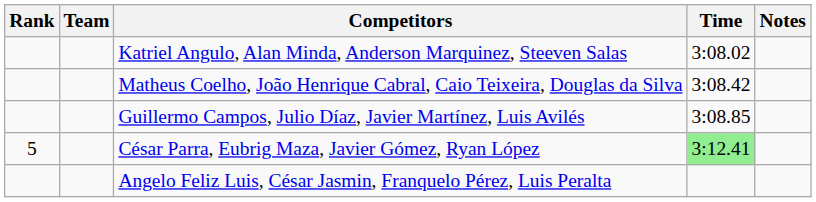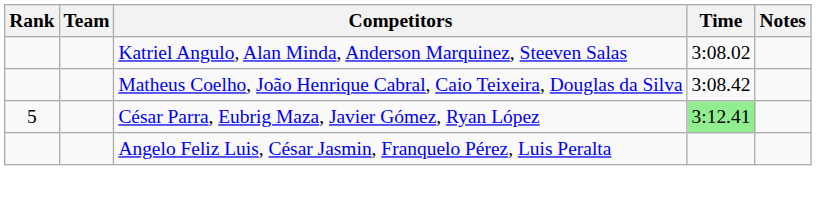 <table class="wikitable sortable" style="text-align:center;font-size:95%">
 <tr>
 <th>Rank</th>
 <th>Team</th>
 <th>Competitors</th>
 <th>Time</th>
 <th>Notes</th>
 </tr>
 <tr>
 <td></td>
 <td align=left></td>
 <td align=left><a href='#'>Katriel Angulo</a>, <a href='#'>Alan Minda</a>, <a href='#'>Anderson Marquinez</a>, <a href='#'>Steeven Salas</a></td>
 <td>3:08.02</td>
 <td></td>
 </tr>
 <tr>
 <td></td>
 <td align=left></td>
 <td align=left><a href='#'>Matheus Coelho</a>, <a href='#'>João Henrique Cabral</a>, <a href='#'>Caio Teixeira</a>, <a href='#'>Douglas da Silva</a></td>
 <td>3:08.42</td>
 <td></td>
 </tr>
 <tr>
-<td></td>
-<td align=left></td>
-<td align=left><a href='#'>Guillermo Campos</a>, <a href='#'>Julio Díaz</a>, <a href='#'>Javier Martínez</a>, <a href='#'>Luis Avilés</a></td>
-<td>3:08.85</td>
-<td></td>
-</tr>
-<tr>
 <td>5</td>
 <td align=left></td>
 <td align=left><a href='#'>César Parra</a>, <a href='#'>Eubrig Maza</a>, <a href='#'>Javier Gómez</a>, <a href='#'>Ryan López</a></td>
 <td style="background: lightgreen;">3:12.41</td>
 <td></td>
 </tr>
 <tr>
 <td></td>
 <td align=left></td>
 <td align=left><a href='#'>Angelo Feliz Luis</a>, <a href='#'>César Jasmin</a>, <a href='#'>Franquelo Pérez</a>, <a href='#'>Luis Peralta</a></td>
 <td></td>
 <td></td>
 </tr>
 </table>
